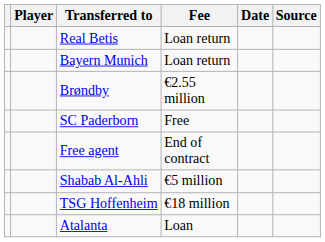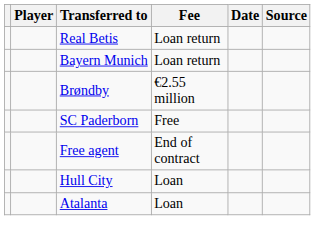 <table class="wikitable plainrowheaders sortable">
 <tr>
 <th></th>
 <th scope="col">Player</th>
 <th>Transferred to</th>
 <th style="width: 80px;">Fee</th>
 <th scope="col">Date</th>
 <th scope="col">Source</th>
 </tr>
 <tr>
 <td align="center"></td>
 <td></td>
 <td> <a href='#'>Real Betis</a></td>
 <td>Loan return</td>
 <td></td>
 <td></td>
 </tr>
 <tr>
 <td align="center"></td>
 <td></td>
 <td> <a href='#'>Bayern Munich</a></td>
 <td>Loan return</td>
 <td></td>
 <td></td>
 </tr>
 <tr>
 <td align="center"></td>
 <td></td>
 <td> <a href='#'>Brøndby</a></td>
 <td>€2.55 million</td>
 <td></td>
 <td></td>
 </tr>
 <tr>
 <td align="center"></td>
 <td></td>
 <td> <a href='#'>SC Paderborn</a></td>
 <td>Free</td>
 <td></td>
 <td></td>
 </tr>
 <tr>
 <td align="center"></td>
 <td></td>
 <td><a href='#'>Free agent</a></td>
 <td>End of contract</td>
 <td></td>
 <td></td>
 </tr>
 <tr>
 <td align="center"></td>
 <td></td>
-<td> <a href='#'>Shabab Al-Ahli</a></td>
-<td>€5 million</td>
-<td></td>
-<td></td>
-</tr>
-<tr>
-<td align="center"></td>
-<td></td>
-<td> <a href='#'>TSG Hoffenheim</a></td>
-<td>€18 million</td>
+<td> <a href='#'>Hull City</a></td>
+<td>Loan</td>
 <td></td>
 <td></td>
 </tr>
 <tr>
 <td align="center"></td>
 <td></td>
 <td> <a href='#'>Atalanta</a></td>
 <td>Loan</td>
 <td></td>
 <td></td>
 </tr>
 </table>
